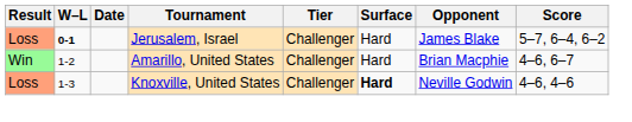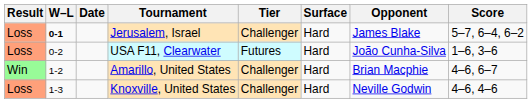 <table class="sortable wikitable">
 <tr>
 <th>Result</th>
 <th class="unsortable">W–L</th>
 <th>Date</th>
 <th>Tournament</th>
 <th>Tier</th>
 <th>Surface</th>
 <th>Opponent</th>
 <th class="unsortable">Score</th>
 </tr>
 <tr>
 <td style="background:#ffa07a;">Loss</td>
 <td><strong><small>0-1</small></strong></td>
 <td></td>
 <td style="background:moccasin;"><a href='#'>Jerusalem</a>, Israel</td>
 <td style="background:moccasin;">Challenger</td>
 <td>Hard</td>
 <td> <a href='#'>James Blake</a></td>
 <td>5–7, 6–4, 6–2</td>
 </tr>
 <tr>
+<td style="background:#ffa07a;">Loss</td>
+<td><small>0-2</small></td>
+<td></td>
+<td style="background:#cffcff;">USA F11, <a href='#'>Clearwater</a></td>
+<td style="background:#cffcff;">Futures</td>
+<td>Hard</td>
+<td> <a href='#'>João Cunha-Silva</a></td>
+<td>1–6, 3–6</td>
+</tr>
+<tr>
 <td style="background:#98fb98;">Win</td>
 <td><small>1-2</small></td>
 <td></td>
 <td style="background:moccasin;"><a href='#'>Amarillo</a>, United States</td>
 <td style="background:moccasin;">Challenger</td>
 <td>Hard</td>
 <td> <a href='#'>Brian Macphie</a></td>
 <td>4–6, 6–7</td>
 </tr>
 <tr>
 <td style="background:#ffa07a;">Loss</td>
 <td><small>1-3</small></td>
 <td></td>
 <td style="background:moccasin;"><a href='#'>Knoxville</a>, United States</td>
 <td style="background:moccasin;">Challenger</td>
-<td><strong>Hard</strong></td>
+<td>Hard</td>
 <td> <a href='#'>Neville Godwin</a></td>
 <td>4–6, 4–6</td>
 </tr>
 </table>
